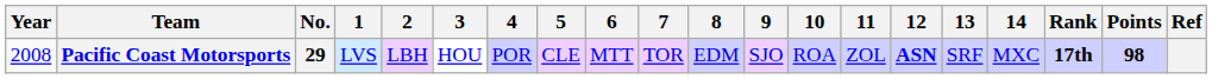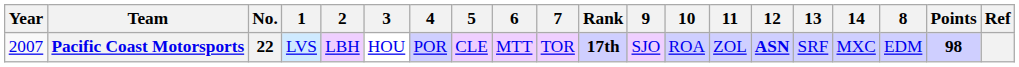 <table class="wikitable" style="text-align:center; font-size:85%">
 <tr>
 <th>Year</th>
 <th>Team</th>
 <th>No.</th>
 <th>1</th>
 <th>2</th>
 <th>3</th>
 <th>4</th>
 <th>5</th>
 <th>6</th>
 <th>7</th>
-<th>8</th>
+<th>Rank</th>
 <th>9</th>
 <th>10</th>
 <th>11</th>
 <th>12</th>
 <th>13</th>
 <th>14</th>
-<th>Rank</th>
+<th>8</th>
 <th>Points</th>
 <th>Ref</th>
 </tr>
 <tr>
-<td><a href='#'>2008</a></td>
+<td><a href='#'>2007</a></td>
 <th nowrap><a href='#'>Pacific Coast Motorsports</a></th>
-<th>29</th>
+<th>22</th>
 <td style="background:#CFEAFF;"><a href='#'>LVS</a><br></td>
 <td style="background:#EFCFFF;"><a href='#'>LBH</a><br></td>
 <td style="background:#FFFFFF;"><a href='#'>HOU</a><br></td>
 <td style="background:#CFCFFF;"><a href='#'>POR</a><br></td>
 <td style="background:#EFCFFF;"><a href='#'>CLE</a><br></td>
 <td style="background:#EFCFFF;"><a href='#'>MTT</a><br></td>
 <td style="background:#EFCFFF;"><a href='#'>TOR</a><br></td>
-<td style="background:#CFCFFF;"><a href='#'>EDM</a><br></td>
+<td style="background:#CFCFFF;"><strong>17th</strong></td>
 <td style="background:#EFCFFF;"><a href='#'>SJO</a><br></td>
 <td style="background:#CFCFFF;"><a href='#'>ROA</a><br></td>
 <td style="background:#CFCFFF;"><a href='#'>ZOL</a><br></td>
 <td style="background:#CFCFFF;"><strong><a href='#'>ASN</a><br></strong></td>
 <td style="background:#CFCFFF;"><a href='#'>SRF</a><br></td>
 <td style="background:#CFCFFF;"><a href='#'>MXC</a><br></td>
-<td style="background:#CFCFFF;"><strong>17th</strong></td>
+<td style="background:#CFCFFF;"><a href='#'>EDM</a><br></td>
 <td style="background:#CFCFFF;"><strong>98</strong></td>
 <th></th>
 </tr>
 </table>
